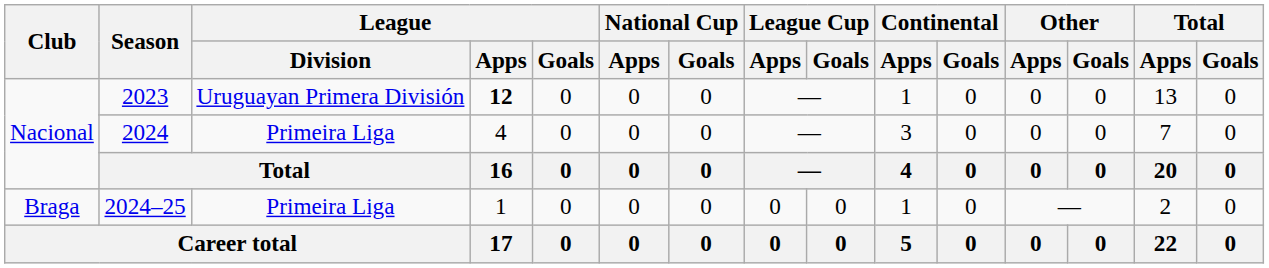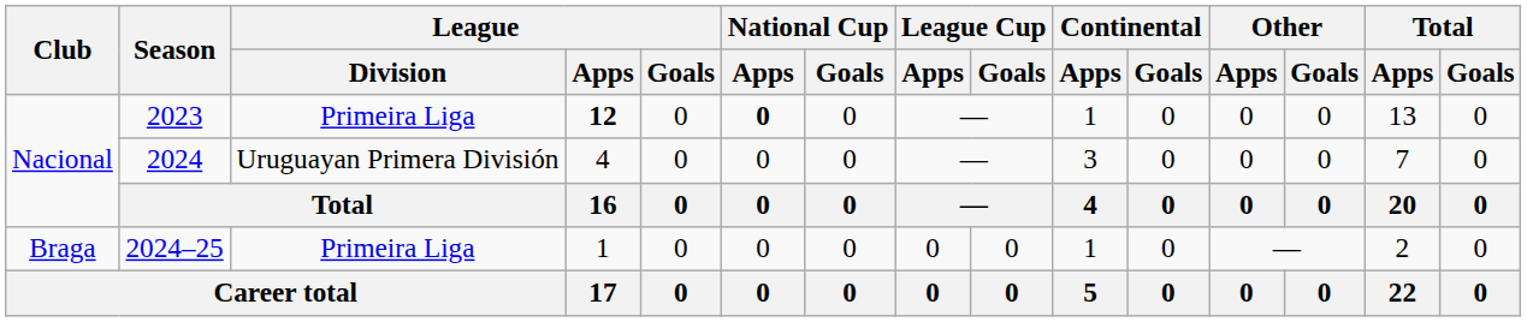 <table class=wikitable style=text-align:center>
 <tr>
 <th rowspan="2">Club</th>
 <th rowspan="2">Season</th>
 <th colspan="3">League</th>
 <th colspan="2">National Cup</th>
 <th colspan="2">League Cup</th>
 <th colspan="2">Continental</th>
 <th colspan="2">Other</th>
 <th colspan="2">Total</th>
 </tr>
 <tr>
 <th>Division</th>
 <th>Apps</th>
 <th>Goals</th>
 <th>Apps</th>
 <th>Goals</th>
 <th>Apps</th>
 <th>Goals</th>
 <th>Apps</th>
 <th>Goals</th>
 <th>Apps</th>
 <th>Goals</th>
 <th>Apps</th>
 <th>Goals</th>
 </tr>
 <tr>
 <td rowspan="3"><a href='#'>Nacional</a></td>
 <td><a href='#'>2023</a></td>
-<td><a href='#'>Uruguayan Primera División</a></td>
+<td><a href='#'>Primeira Liga</a></td>
 <td><strong>12</strong></td>
 <td>0</td>
-<td>0</td>
+<td><strong>0</strong></td>
 <td>0</td>
 <td colspan="2">—</td>
 <td>1</td>
 <td>0</td>
 <td>0</td>
 <td>0</td>
 <td>13</td>
 <td>0</td>
 </tr>
 <tr>
 <td><a href='#'>2024</a></td>
-<td><a href='#'>Primeira Liga</a></td>
+<td>Uruguayan Primera División</td>
 <td>4</td>
 <td>0</td>
 <td>0</td>
 <td>0</td>
 <td colspan="2">—</td>
 <td>3</td>
 <td>0</td>
 <td>0</td>
 <td>0</td>
 <td>7</td>
 <td>0</td>
 </tr>
 <tr>
 <th colspan="2">Total</th>
 <th>16</th>
 <th>0</th>
 <th>0</th>
 <th>0</th>
 <th colspan="2">—</th>
 <th>4</th>
 <th>0</th>
 <th>0</th>
 <th>0</th>
 <th>20</th>
 <th>0</th>
 </tr>
 <tr>
 <td><a href='#'>Braga</a></td>
 <td><a href='#'>2024–25</a></td>
 <td><a href='#'>Primeira Liga</a></td>
 <td>1</td>
 <td>0</td>
 <td>0</td>
 <td>0</td>
 <td>0</td>
 <td>0</td>
 <td>1</td>
 <td>0</td>
 <td colspan="2">—</td>
 <td>2</td>
 <td>0</td>
 </tr>
 <tr>
 <th colspan="3"><strong>Career total</strong></th>
 <th>17</th>
 <th>0</th>
 <th>0</th>
 <th>0</th>
 <th>0</th>
 <th>0</th>
 <th>5</th>
 <th>0</th>
 <th>0</th>
 <th>0</th>
 <th>22</th>
 <th>0</th>
 </tr>
 </table>
